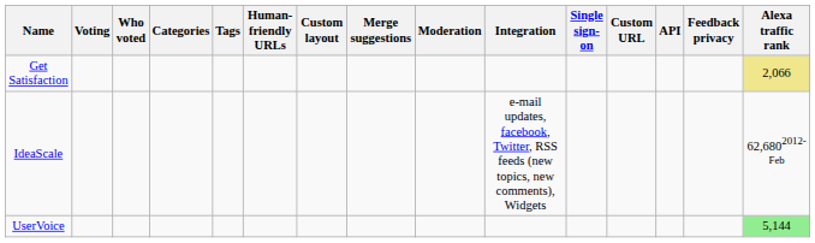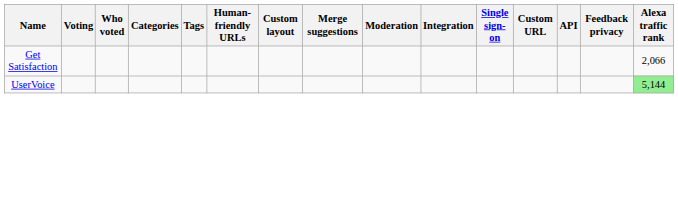 <table class="wikitable sortable" style="text-align: center; font-size: 85%">
 <tr>
 <th>Name</th>
 <th>Voting</th>
 <th>Who voted</th>
 <th>Categories</th>
 <th>Tags</th>
 <th>Human-friendly URLs</th>
 <th>Custom layout</th>
 <th>Merge suggestions</th>
 <th>Moderation</th>
 <th>Integration</th>
 <th><a href='#'>Single sign-on</a></th>
 <th>Custom URL</th>
 <th>API</th>
 <th>Feedback privacy</th>
 <th>Alexa traffic rank</th>
 </tr>
 <tr>
 <td><a href='#'>Get Satisfaction</a></td>
 <td> </td>
 <td></td>
 <td></td>
 <td></td>
 <td></td>
 <td></td>
 <td></td>
 <td></td>
 <td></td>
 <td></td>
 <td></td>
 <td></td>
 <td></td>
-<td style="background: khaki;">2,066</td>
-</tr>
-<tr>
-<td><a href='#'>IdeaScale</a></td>
-<td></td>
-<td></td>
-<td></td>
-<td></td>
-<td></td>
-<td></td>
-<td></td>
-<td></td>
-<td>e-mail updates, <a href='#'>facebook</a>, <a href='#'>Twitter</a>, RSS feeds (new topics, new comments), Widgets</td>
-<td></td>
-<td></td>
-<td></td>
-<td></td>
-<td>62,680<sup>2012-Feb</sup></td>
+<td>2,066</td>
 </tr>
 <tr>
 <td><a href='#'>UserVoice</a></td>
 <td> </td>
 <td></td>
 <td></td>
 <td></td>
 <td></td>
 <td></td>
 <td></td>
 <td></td>
 <td></td>
 <td></td>
 <td></td>
 <td></td>
 <td></td>
 <td style="background: lightgreen;">5,144</td>
 </tr>
 </table>
